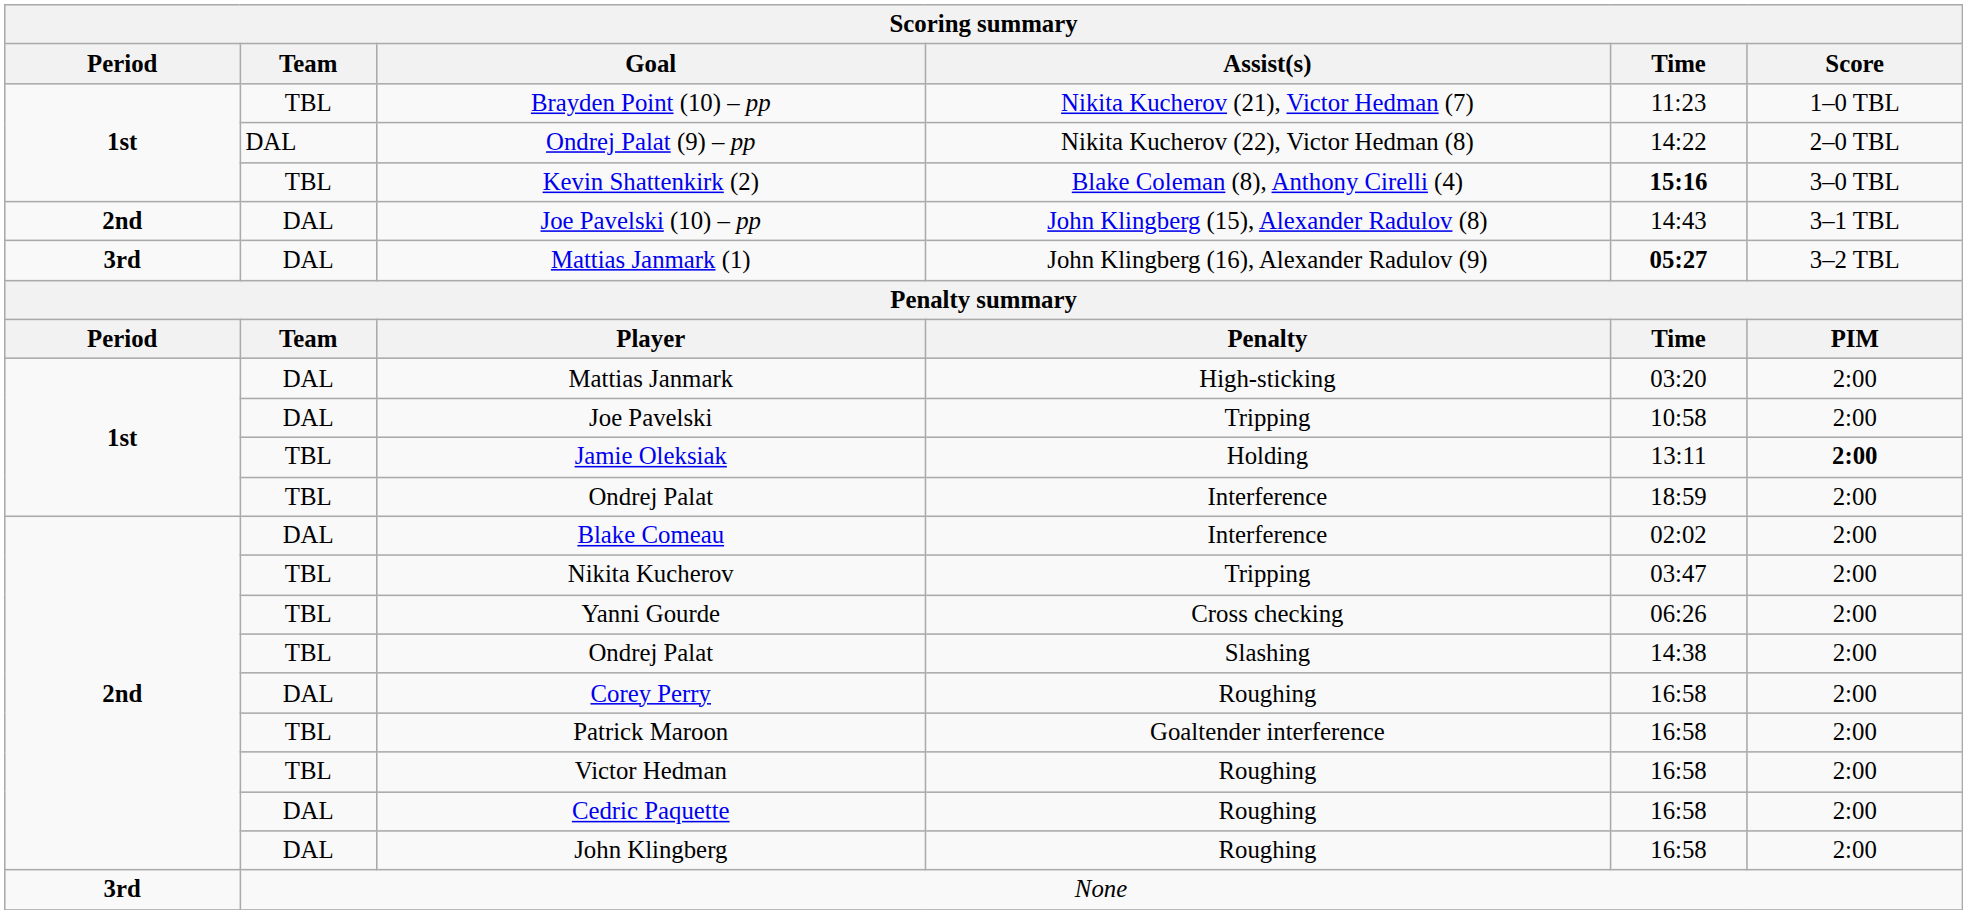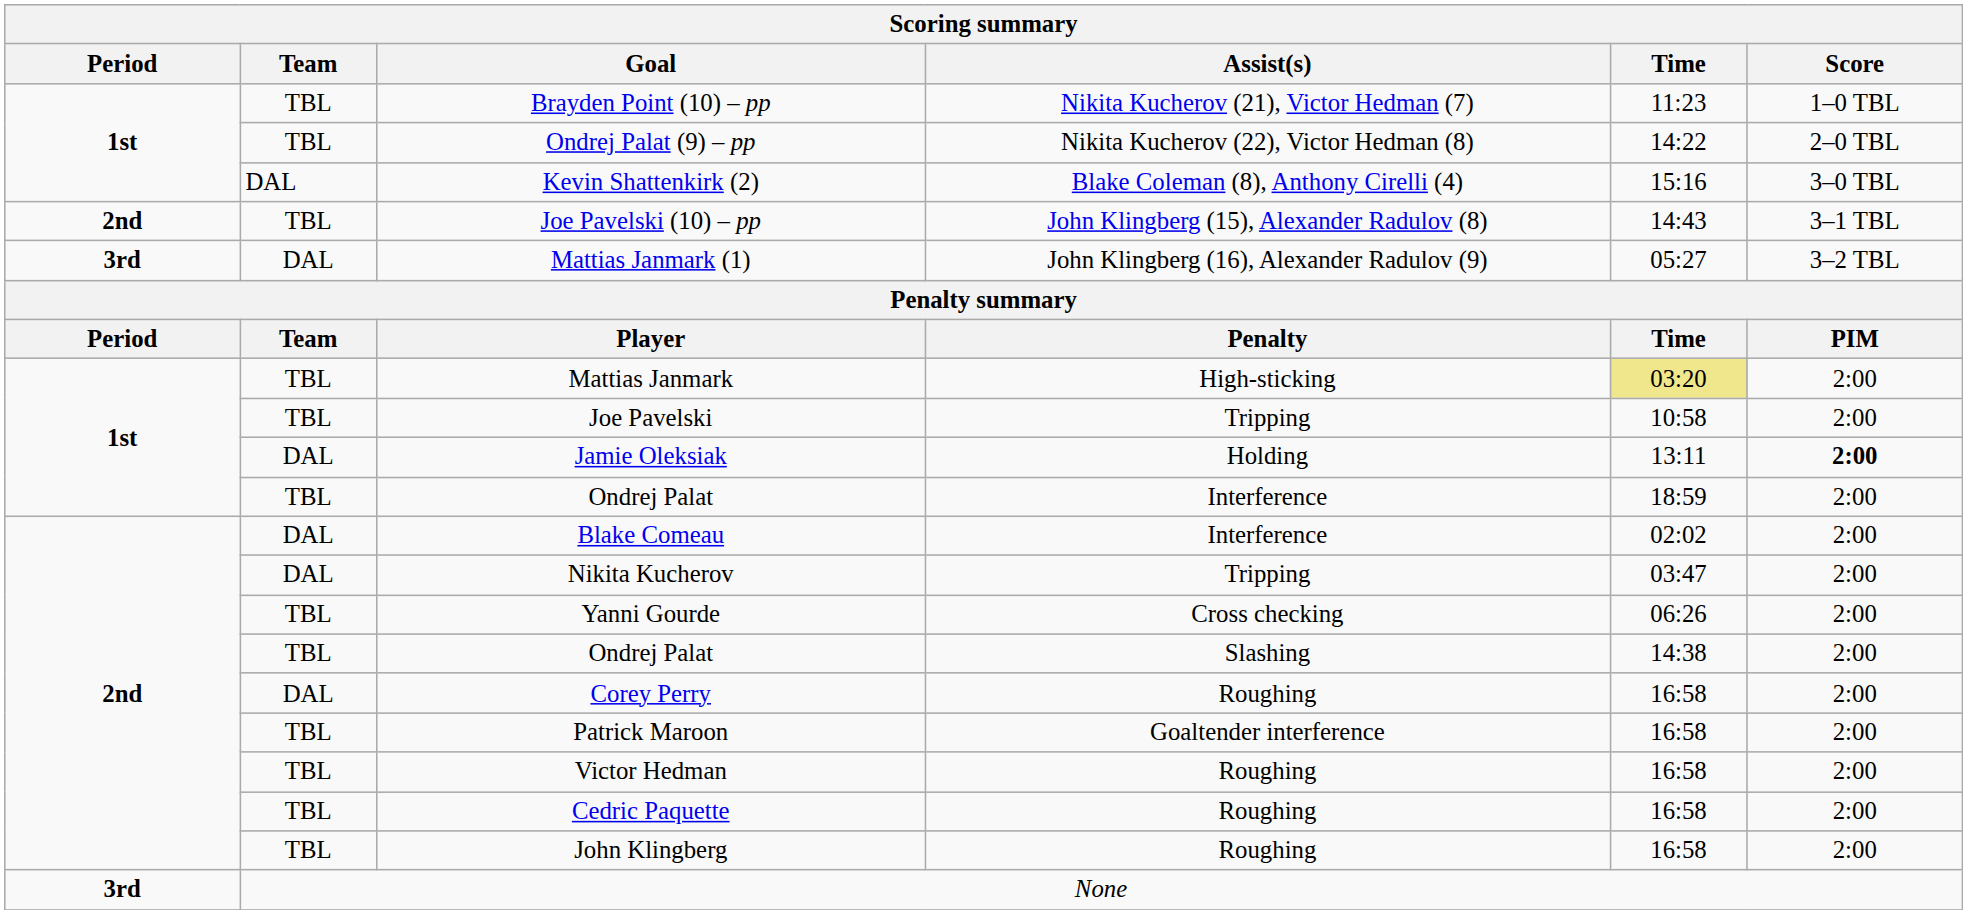 <table style="width:100%;" class="wikitable">
 <tr>
 <th colspan="6">Scoring summary</th>
 </tr>
 <tr>
 <th style="width:12%;">Period</th>
 <th style="width:7%;">Team</th>
 <th style="width:28%;">Goal</th>
 <th style="width:35%;">Assist(s)</th>
 <th style="width:7%;">Time</th>
 <th style="width:11%;">Score</th>
 </tr>
 <tr>
 <td style="text-align:center;" rowspan="3"><strong>1st</strong></td>
 <td style="text-align:center;">TBL</td>
 <td style="text-align:center;"><a href='#'>Brayden Point</a> (10) – <em>pp</em></td>
 <td style="text-align:center;"><a href='#'>Nikita Kucherov</a> (21), <a href='#'>Victor Hedman</a> (7)</td>
 <td style="text-align:center;">11:23</td>
 <td style="text-align:center;">1–0 TBL</td>
 </tr>
 <tr>
-<td>DAL</td>
+<td style="text-align:center;">TBL</td>
 <td style="text-align:center;"><a href='#'>Ondrej Palat</a> (9) – <em>pp</em></td>
 <td style="text-align:center;">Nikita Kucherov (22), Victor Hedman (8)</td>
 <td style="text-align:center;">14:22</td>
 <td style="text-align:center;">2–0 TBL</td>
 </tr>
 <tr>
-<td style="text-align:center;">TBL</td>
+<td>DAL</td>
 <td style="text-align:center;"><a href='#'>Kevin Shattenkirk</a> (2)</td>
 <td style="text-align:center;"><a href='#'>Blake Coleman</a> (8), <a href='#'>Anthony Cirelli</a> (4)</td>
-<td style="text-align:center;"><strong>15:16</strong></td>
+<td style="text-align:center;">15:16</td>
 <td style="text-align:center;">3–0 TBL</td>
 </tr>
 <tr>
 <td style="text-align:center;" rowspan="1"><strong>2nd</strong></td>
-<td style="text-align:center;">DAL</td>
+<td style="text-align:center;">TBL</td>
 <td style="text-align:center;"><a href='#'>Joe Pavelski</a> (10) – <em>pp</em></td>
 <td style="text-align:center;"><a href='#'>John Klingberg</a> (15), <a href='#'>Alexander Radulov</a> (8)</td>
 <td style="text-align:center;">14:43</td>
 <td style="text-align:center;">3–1 TBL</td>
 </tr>
 <tr>
 <td style="text-align:center;" rowspan="1"><strong>3rd</strong></td>
 <td style="text-align:center;">DAL</td>
 <td style="text-align:center;"><a href='#'>Mattias Janmark</a> (1)</td>
 <td style="text-align:center;">John Klingberg (16), Alexander Radulov (9)</td>
-<td style="text-align:center;"><strong>05:27</strong></td>
+<td style="text-align:center;">05:27</td>
 <td style="text-align:center;">3–2 TBL</td>
 </tr>
 <tr>
 <th colspan="6">Penalty summary</th>
 </tr>
 <tr>
 <th style="width:12%;">Period</th>
 <th style="width:7%;">Team</th>
 <th style="width:28%;">Player</th>
 <th style="width:35%;">Penalty</th>
 <th style="width:7%;">Time</th>
 <th style="width:11%;">PIM</th>
 </tr>
 <tr style="text-align:center;">
 <td rowspan="4"><strong>1st</strong></td>
-<td>DAL</td>
+<td>TBL</td>
 <td>Mattias Janmark</td>
 <td>High-sticking</td>
-<td>03:20</td>
+<td style="background: khaki;">03:20</td>
 <td>2:00</td>
 </tr>
 <tr style="text-align:center;">
-<td>DAL</td>
+<td>TBL</td>
 <td>Joe Pavelski</td>
 <td>Tripping</td>
 <td>10:58</td>
 <td>2:00</td>
 </tr>
 <tr style="text-align:center;">
-<td>TBL</td>
+<td>DAL</td>
 <td><a href='#'>Jamie Oleksiak</a></td>
 <td>Holding</td>
 <td>13:11</td>
 <td><strong>2:00</strong></td>
 </tr>
 <tr style="text-align:center;">
 <td>TBL</td>
 <td>Ondrej Palat</td>
 <td>Interference</td>
 <td>18:59</td>
 <td>2:00</td>
 </tr>
 <tr style="text-align:center;">
 <td rowspan="9"><strong>2nd</strong></td>
 <td>DAL</td>
 <td><a href='#'>Blake Comeau</a></td>
 <td>Interference</td>
 <td>02:02</td>
 <td>2:00</td>
 </tr>
 <tr style="text-align:center;">
-<td>TBL</td>
+<td>DAL</td>
 <td>Nikita Kucherov</td>
 <td>Tripping</td>
 <td>03:47</td>
 <td>2:00</td>
 </tr>
 <tr style="text-align:center;">
 <td>TBL</td>
 <td>Yanni Gourde</td>
 <td>Cross checking</td>
 <td>06:26</td>
 <td>2:00</td>
 </tr>
 <tr style="text-align:center;">
 <td>TBL</td>
 <td>Ondrej Palat</td>
 <td>Slashing</td>
 <td>14:38</td>
 <td>2:00</td>
 </tr>
 <tr style="text-align:center;">
 <td>DAL</td>
 <td><a href='#'>Corey Perry</a></td>
 <td>Roughing</td>
 <td>16:58</td>
 <td>2:00</td>
 </tr>
 <tr style="text-align:center;">
 <td>TBL</td>
 <td>Patrick Maroon</td>
 <td>Goaltender interference</td>
 <td>16:58</td>
 <td>2:00</td>
 </tr>
 <tr style="text-align:center;">
 <td>TBL</td>
 <td>Victor Hedman</td>
 <td>Roughing</td>
 <td>16:58</td>
 <td>2:00</td>
 </tr>
 <tr style="text-align:center;">
-<td>DAL</td>
+<td>TBL</td>
 <td><a href='#'>Cedric Paquette</a></td>
 <td>Roughing</td>
 <td>16:58</td>
 <td>2:00</td>
 </tr>
 <tr style="text-align:center;">
-<td>DAL</td>
+<td style="text-align:center;">TBL</td>
 <td>John Klingberg</td>
 <td>Roughing</td>
 <td>16:58</td>
 <td>2:00</td>
 </tr>
 <tr style="text-align:center;">
 <td><strong>3rd</strong></td>
 <td colspan="5"><em>None</em></td>
 </tr>
 </table>
